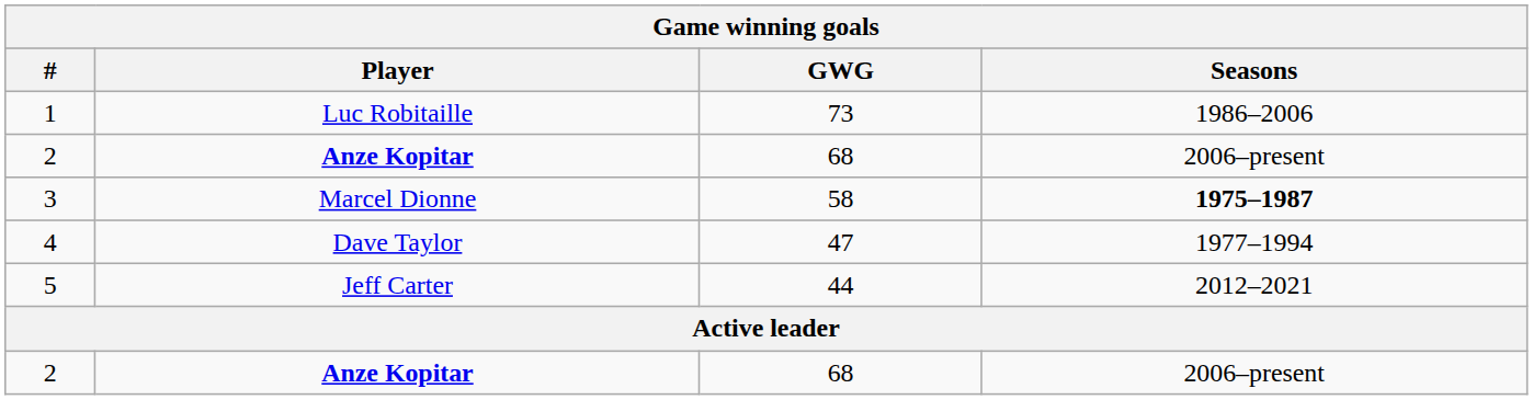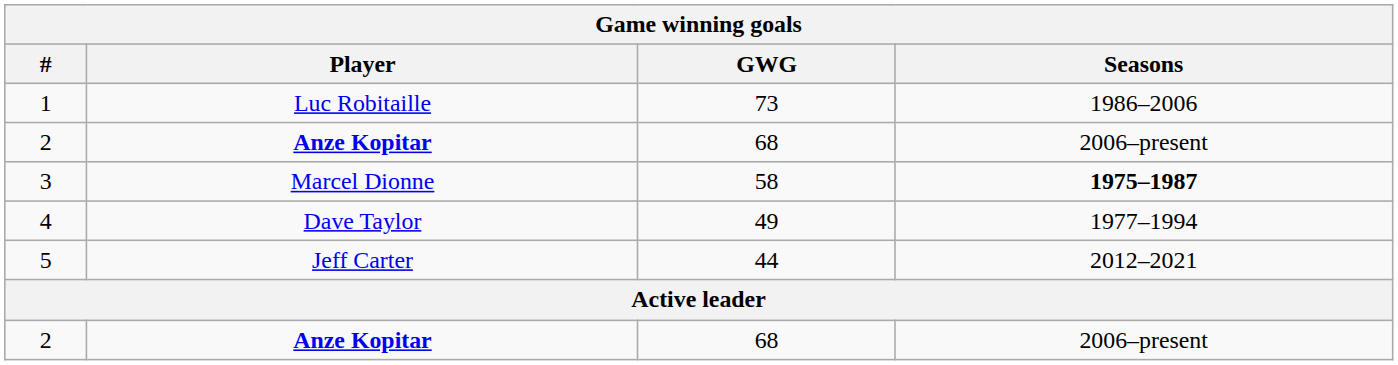 <table class="wikitable" style="text-align: center; font-size: 95%" width="70%">
 <tr>
 <th colspan="4">Game winning goals</th>
 </tr>
 <tr>
 <th>#</th>
 <th>Player</th>
 <th>GWG</th>
 <th>Seasons</th>
 </tr>
 <tr>
 <td>1</td>
 <td><a href='#'>Luc Robitaille</a></td>
 <td>73</td>
 <td>1986–2006</td>
 </tr>
 <tr>
 <td>2</td>
 <td><strong><a href='#'>Anze Kopitar</a></strong></td>
 <td>68</td>
 <td>2006–present</td>
 </tr>
 <tr>
 <td>3</td>
 <td><a href='#'>Marcel Dionne</a></td>
 <td>58</td>
 <td><strong>1975–1987</strong></td>
 </tr>
 <tr>
 <td>4</td>
 <td><a href='#'>Dave Taylor</a></td>
-<td>47</td>
+<td>49</td>
 <td>1977–1994</td>
 </tr>
 <tr>
 <td>5</td>
 <td><a href='#'>Jeff Carter</a></td>
 <td>44</td>
 <td>2012–2021</td>
 </tr>
 <tr>
 <th colspan="4">Active leader</th>
 </tr>
 <tr>
 <td>2</td>
 <td><strong><a href='#'>Anze Kopitar</a></strong></td>
 <td>68</td>
 <td>2006–present</td>
 </tr>
 </table>
